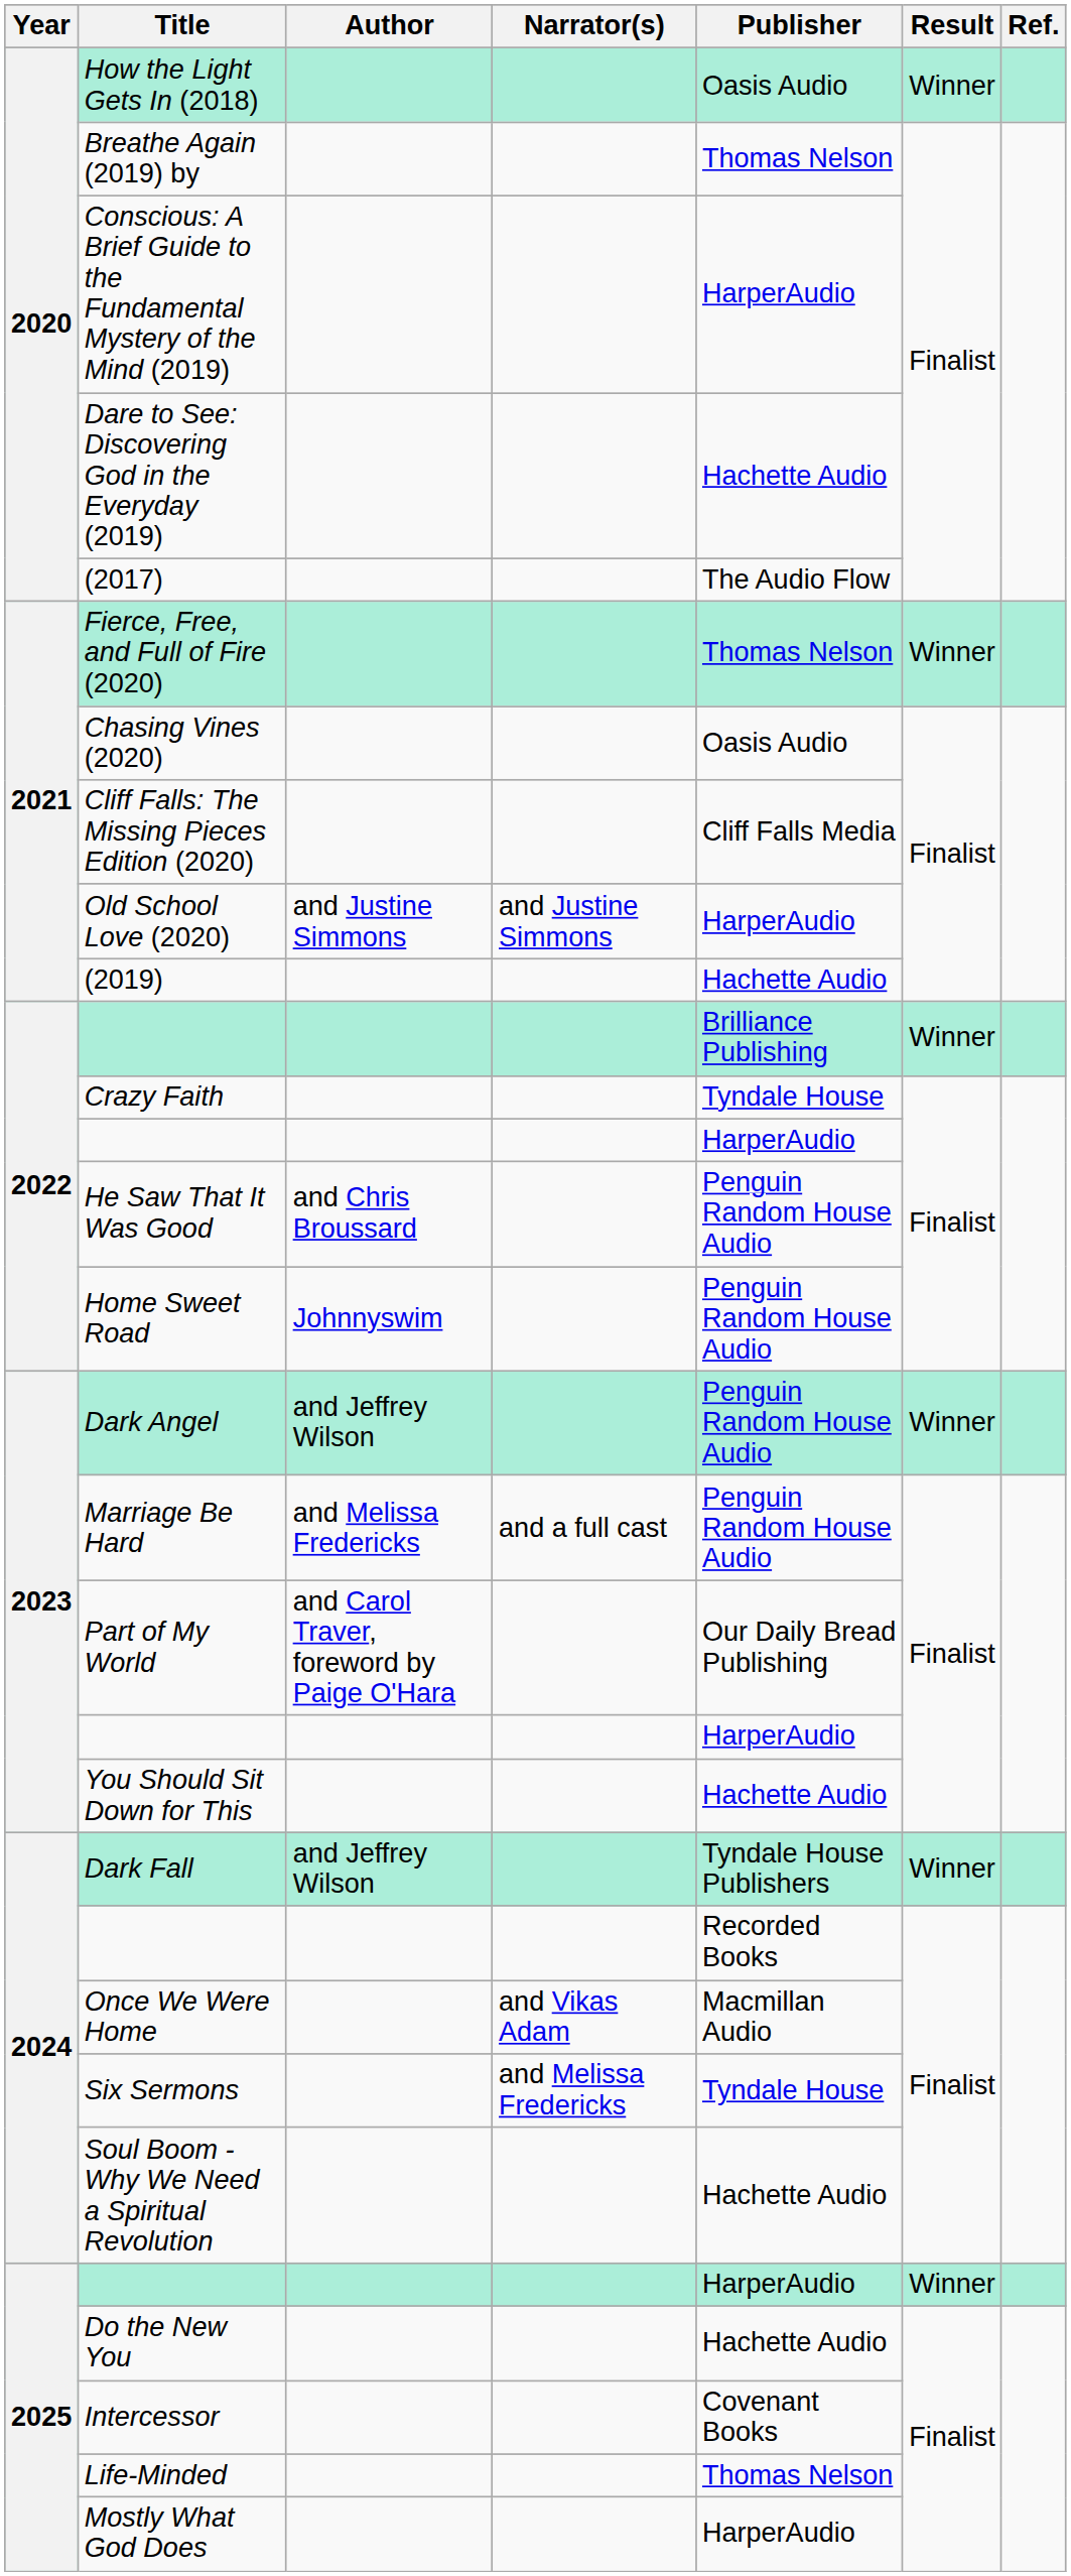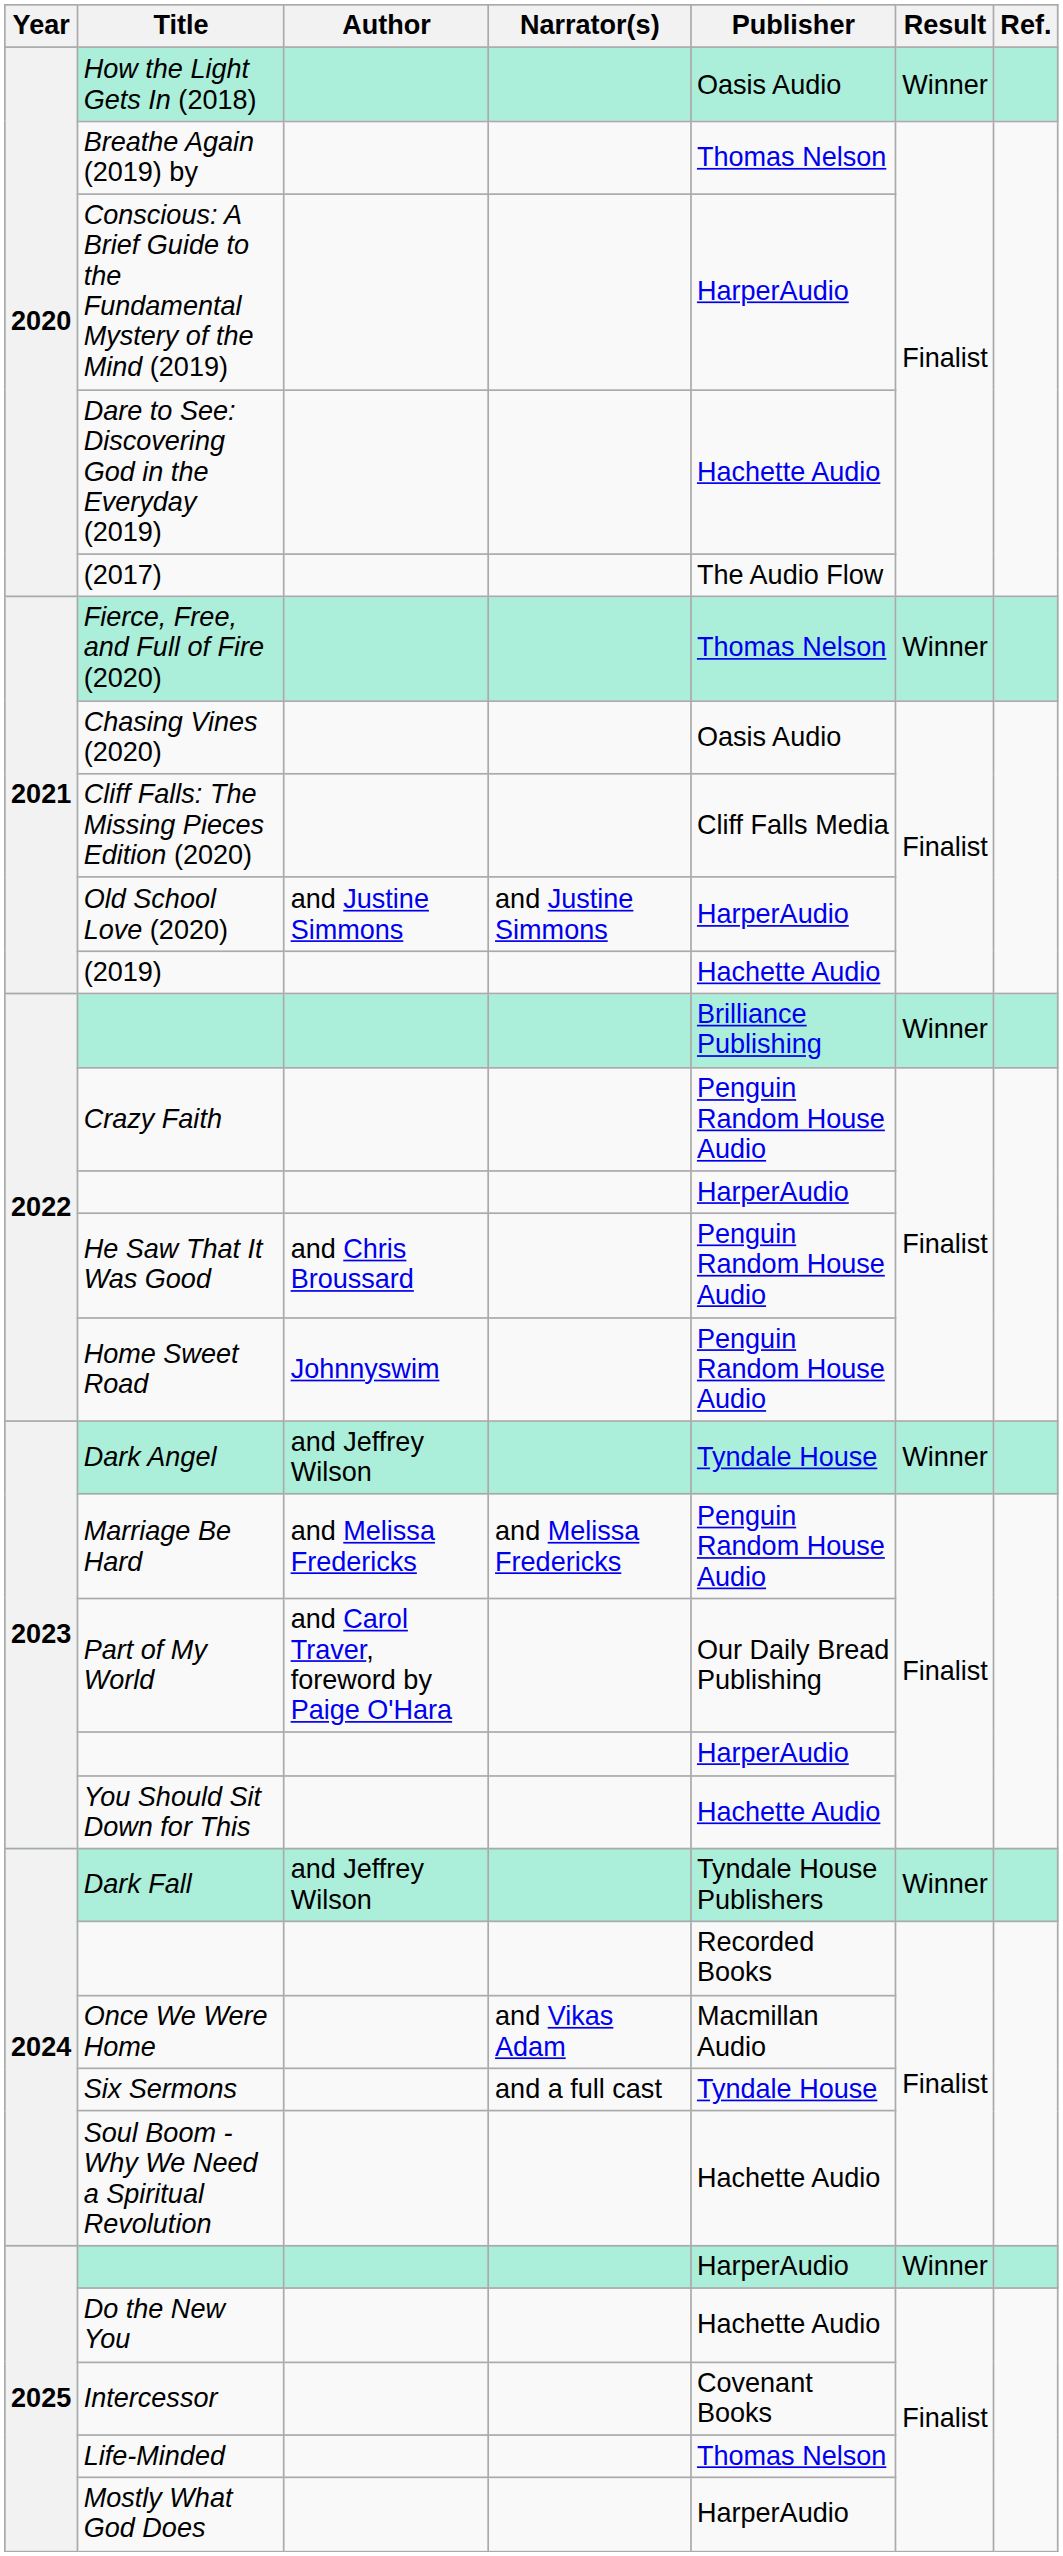 <table class="wikitable sortable mw-collapsible" style="width:100%">
 <tr>
 <th width="5%">Year</th>
 <th width="21%">Title</th>
 <th width="21%">Author</th>
 <th width="21%">Narrator(s)</th>
 <th width="21%">Publisher</th>
 <th width="5%">Result</th>
 <th width="5%">Ref.</th>
 </tr>
 <tr style="background:#ABEED9">
 <th rowspan="5">2020<br></th>
 <td><em>How the Light Gets In</em> (2018)</td>
 <td></td>
 <td></td>
 <td>Oasis Audio</td>
 <td>Winner</td>
 <td></td>
 </tr>
 <tr>
 <td><em>Breathe Again</em> (2019) by</td>
 <td></td>
 <td></td>
 <td><a href='#'>Thomas Nelson</a></td>
 <td rowspan="4">Finalist</td>
 <td rowspan="4"></td>
 </tr>
 <tr>
 <td><em>Conscious: A Brief Guide to the Fundamental Mystery of the Mind</em> (2019)</td>
 <td></td>
 <td></td>
 <td><a href='#'>HarperAudio</a></td>
 </tr>
 <tr>
 <td><em>Dare to See: Discovering God in the Everyday</em> (2019)</td>
 <td></td>
 <td></td>
 <td><a href='#'>Hachette Audio</a></td>
 </tr>
 <tr>
 <td><em></em> (2017)</td>
 <td></td>
 <td></td>
 <td>The Audio Flow</td>
 </tr>
 <tr style="background:#ABEED9">
 <th rowspan="5">2021<br></th>
 <td><em>Fierce, Free, and Full of Fire</em> (2020)</td>
 <td></td>
 <td></td>
 <td><a href='#'>Thomas Nelson</a></td>
 <td>Winner</td>
 <td></td>
 </tr>
 <tr>
 <td><em>Chasing Vines</em> (2020)</td>
 <td></td>
 <td></td>
 <td>Oasis Audio</td>
 <td rowspan="4">Finalist</td>
 <td rowspan="4"></td>
 </tr>
 <tr>
 <td><em>Cliff Falls: The Missing Pieces Edition</em> (2020)</td>
 <td></td>
 <td></td>
 <td>Cliff Falls Media</td>
 </tr>
 <tr>
 <td><em>Old School Love</em> (2020)</td>
 <td> and <a href='#'>Justine Simmons</a></td>
 <td> and <a href='#'>Justine Simmons</a></td>
 <td><a href='#'>HarperAudio</a></td>
 </tr>
 <tr>
 <td><em></em> (2019)</td>
 <td></td>
 <td></td>
 <td><a href='#'>Hachette Audio</a></td>
 </tr>
 <tr style="background:#ABEED9">
 <th rowspan="5">2022<br></th>
 <td><em></em></td>
 <td></td>
 <td></td>
 <td><a href='#'>Brilliance Publishing</a></td>
 <td>Winner</td>
 <td></td>
 </tr>
 <tr>
 <td><em>Crazy Faith</em></td>
 <td></td>
 <td></td>
-<td><a href='#'>Tyndale House</a></td>
+<td><a href='#'>Penguin Random House Audio</a></td>
 <td rowspan="4">Finalist</td>
 <td rowspan="4"></td>
 </tr>
 <tr>
 <td><em></em></td>
 <td></td>
 <td></td>
 <td><a href='#'>HarperAudio</a></td>
 </tr>
 <tr>
 <td><em>He Saw That It Was Good</em></td>
 <td> and <a href='#'>Chris Broussard</a></td>
 <td></td>
 <td><a href='#'>Penguin Random House Audio</a></td>
 </tr>
 <tr>
 <td><em>Home Sweet Road</em></td>
 <td><a href='#'>Johnnyswim</a></td>
 <td></td>
 <td><a href='#'>Penguin Random House Audio</a></td>
 </tr>
 <tr style="background:#ABEED9">
 <th rowspan="5">2023<br></th>
 <td><em>Dark Angel</em></td>
 <td> and Jeffrey Wilson</td>
 <td></td>
-<td><a href='#'>Penguin Random House Audio</a></td>
+<td><a href='#'>Tyndale House</a></td>
 <td>Winner</td>
 <td></td>
 </tr>
 <tr>
 <td><em>Marriage Be Hard</em></td>
 <td>  and <a href='#'>Melissa Fredericks</a></td>
-<td> and a full cast</td>
+<td>  and <a href='#'>Melissa Fredericks</a></td>
 <td><a href='#'>Penguin Random House Audio</a></td>
 <td rowspan="4">Finalist</td>
 <td rowspan="4"></td>
 </tr>
 <tr>
 <td><em>Part of My World</em></td>
 <td> and <a href='#'>Carol Traver</a>, foreword by <a href='#'>Paige O'Hara</a></td>
 <td></td>
 <td>Our Daily Bread Publishing</td>
 </tr>
 <tr>
 <td></td>
 <td></td>
 <td></td>
 <td><a href='#'>HarperAudio</a></td>
 </tr>
 <tr>
 <td><em>You Should Sit Down for This</em></td>
 <td></td>
 <td></td>
 <td><a href='#'>Hachette Audio</a></td>
 </tr>
 <tr style="background:#ABEED9">
 <th rowspan="5">2024<br></th>
 <td><em>Dark Fall</em></td>
 <td> and Jeffrey Wilson</td>
 <td></td>
 <td>Tyndale House Publishers</td>
 <td>Winner</td>
 <td></td>
 </tr>
 <tr>
 <td></td>
 <td></td>
 <td></td>
 <td>Recorded Books</td>
 <td rowspan="4">Finalist</td>
 <td rowspan="4"></td>
 </tr>
 <tr>
 <td><em>Once We Were Home</em></td>
 <td></td>
 <td> and <a href='#'>Vikas Adam</a></td>
 <td>Macmillan Audio</td>
 </tr>
 <tr>
 <td><em>Six Sermons</em></td>
 <td></td>
-<td>  and <a href='#'>Melissa Fredericks</a></td>
+<td> and a full cast</td>
 <td><a href='#'>Tyndale House</a></td>
 </tr>
 <tr>
 <td><em>Soul Boom - Why We Need a Spiritual Revolution</em></td>
 <td></td>
 <td></td>
 <td>Hachette Audio</td>
 </tr>
 <tr style="background:#ABEED9">
 <th rowspan="5">2025<br></th>
 <td><em></em></td>
 <td></td>
 <td></td>
 <td>HarperAudio</td>
 <td>Winner</td>
 <td></td>
 </tr>
 <tr>
 <td><em>Do the New You</em></td>
 <td></td>
 <td></td>
 <td>Hachette Audio</td>
 <td rowspan="4">Finalist</td>
 <td rowspan="4"></td>
 </tr>
 <tr>
 <td><em>Intercessor</em></td>
 <td></td>
 <td></td>
 <td>Covenant Books</td>
 </tr>
 <tr>
 <td><em>Life-Minded</em></td>
 <td></td>
 <td></td>
 <td><a href='#'>Thomas Nelson</a></td>
 </tr>
 <tr>
 <td><em>Mostly What God Does</em></td>
 <td></td>
 <td></td>
 <td>HarperAudio</td>
 </tr>
 </table>
